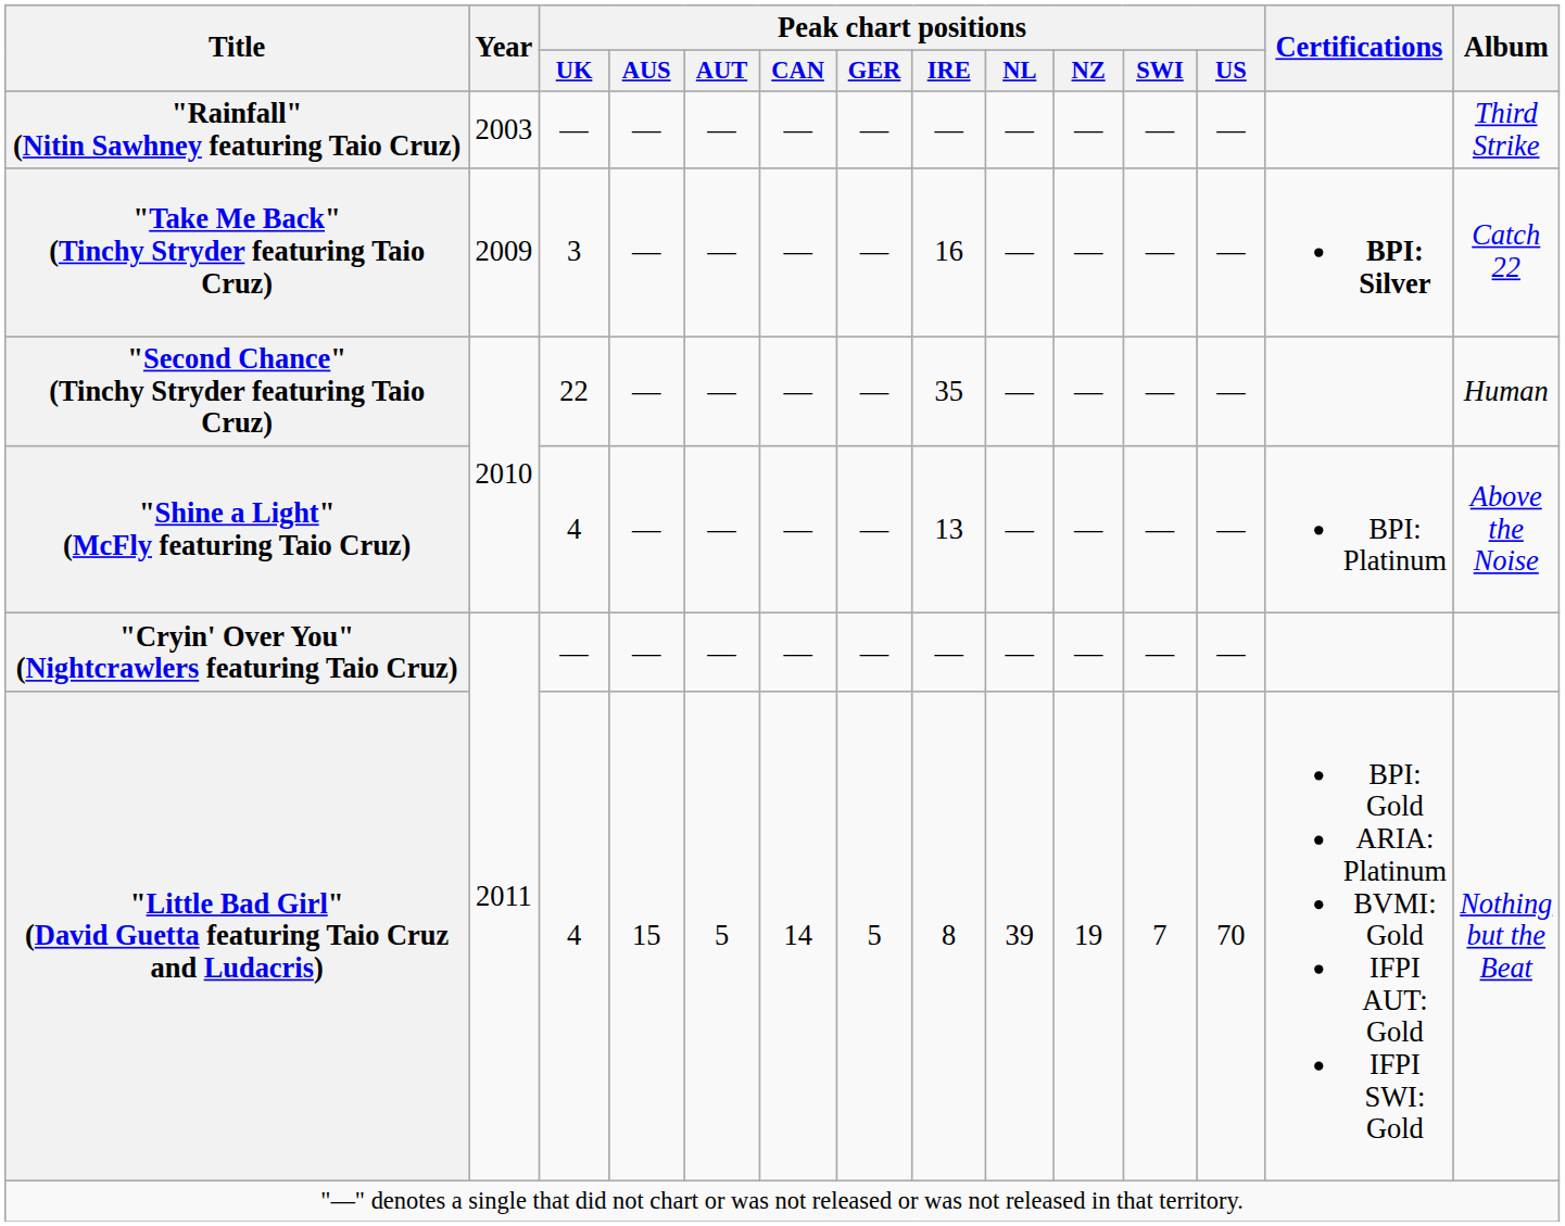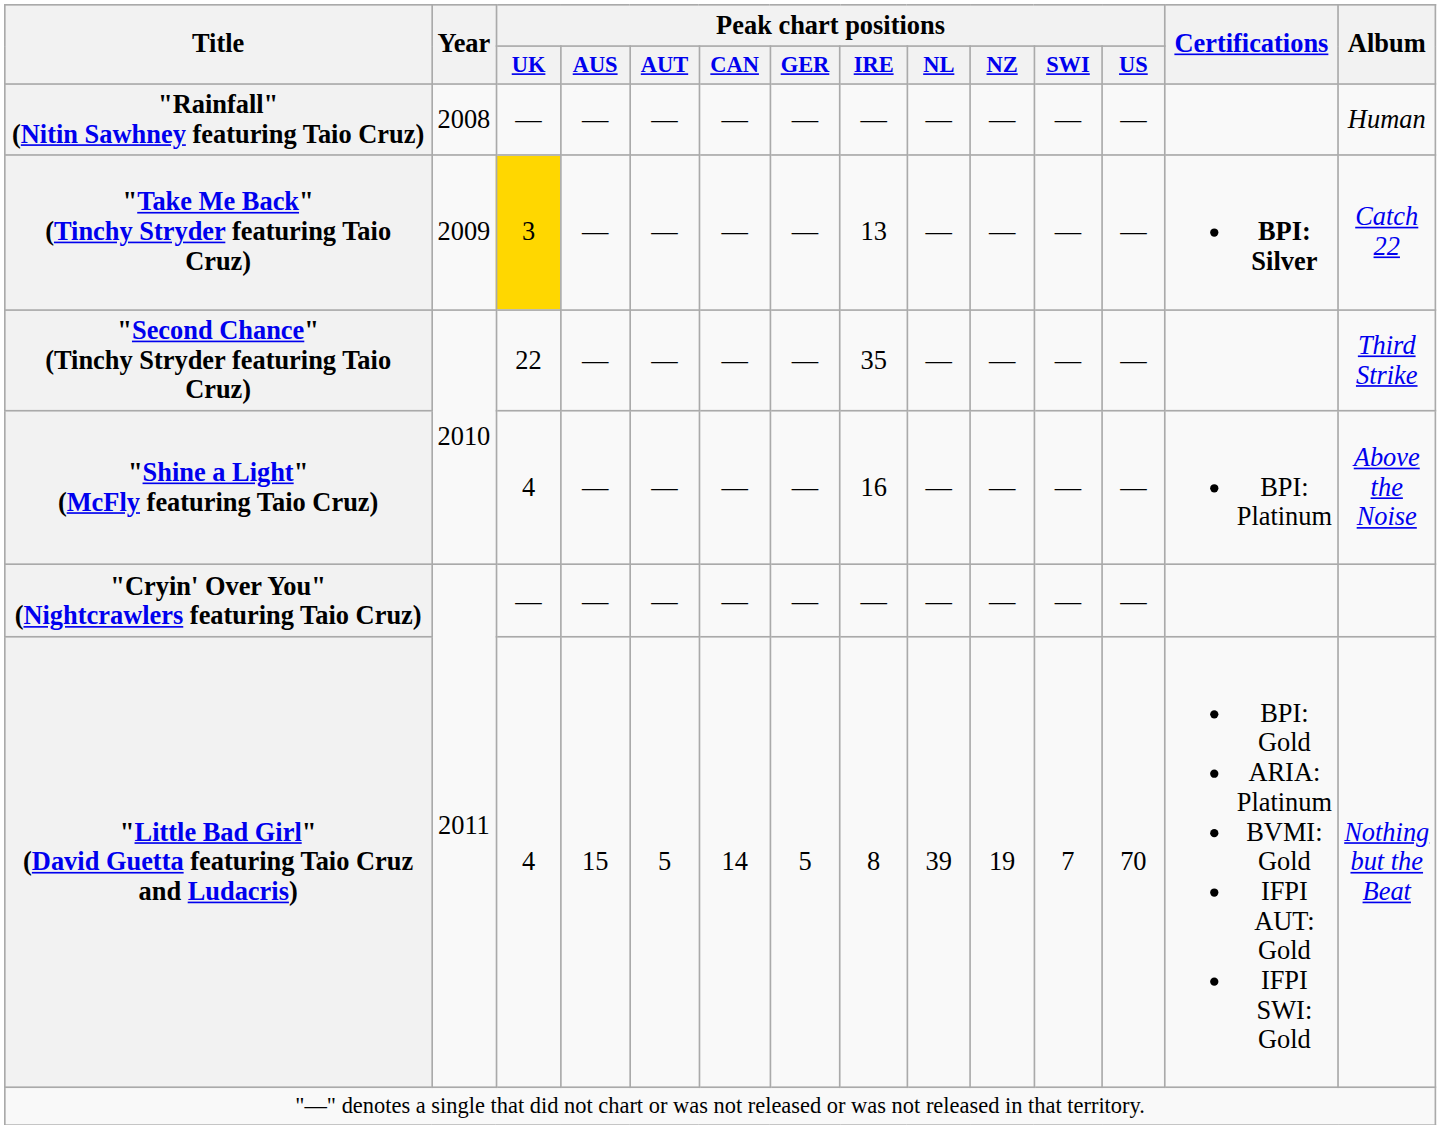 <table class="wikitable plainrowheaders" style="text-align:center;">
 <tr>
 <th scope="col" rowspan="2" style="width:22em;">Title</th>
 <th scope="col" rowspan="2" style="width:1em;">Year</th>
 <th scope="col" colspan="10">Peak chart positions</th>
 <th scope="col" rowspan="2"><a href='#'>Certifications</a></th>
 <th scope="col" rowspan="2">Album</th>
 </tr>
 <tr>
 <th scope="col" style="width:3em;font-size:85%;"><a href='#'>UK</a><br></th>
 <th scope="col" style="width:3em;font-size:85%;"><a href='#'>AUS</a><br></th>
 <th scope="col" style="width:3em;font-size:85%;"><a href='#'>AUT</a><br></th>
 <th scope="col" style="width:3em;font-size:85%;"><a href='#'>CAN</a><br></th>
 <th scope="col" style="width:3em;font-size:85%;"><a href='#'>GER</a><br></th>
 <th scope="col" style="width:3em;font-size:85%;"><a href='#'>IRE</a><br></th>
 <th scope="col" style="width:3em;font-size:85%;"><a href='#'>NL</a><br></th>
 <th scope="col" style="width:3em;font-size:85%;"><a href='#'>NZ</a><br></th>
 <th scope="col" style="width:3em;font-size:85%;"><a href='#'>SWI</a><br></th>
 <th scope="col" style="width:3em;font-size:85%;"><a href='#'>US</a><br></th>
 </tr>
 <tr>
 <th scope="row">"Rainfall"<br><span>(<a href='#'>Nitin Sawhney</a> featuring Taio Cruz)</span></th>
-<td>2003</td>
+<td>2008</td>
 <td>—</td>
 <td>—</td>
 <td>—</td>
 <td>—</td>
 <td>—</td>
 <td>—</td>
 <td>—</td>
 <td>—</td>
 <td>—</td>
 <td>—</td>
 <td></td>
-<td><em><a href='#'>Third Strike</a></em></td>
+<td><em>Human</em></td>
 </tr>
 <tr>
 <th scope="row">"<a href='#'>Take Me Back</a>"<br><span>(<a href='#'>Tinchy Stryder</a> featuring Taio Cruz)</span></th>
 <td>2009</td>
-<td>3</td>
+<td style="background: gold;">3</td>
 <td>—</td>
 <td>—</td>
 <td>—</td>
 <td>—</td>
-<td>16</td>
+<td>13</td>
 <td>—</td>
 <td>—</td>
 <td>—</td>
 <td>—</td>
 <td><strong><br><ul><li>BPI: Silver</li></ul></strong></td>
 <td><em><a href='#'>Catch 22</a></em></td>
 </tr>
 <tr>
 <th scope="row">"<a href='#'>Second Chance</a>"<br><span>(Tinchy Stryder featuring Taio Cruz)</span></th>
 <td rowspan="2">2010</td>
 <td>22</td>
 <td>—</td>
 <td>—</td>
 <td>—</td>
 <td>—</td>
 <td>35</td>
 <td>—</td>
 <td>—</td>
 <td>—</td>
 <td>—</td>
 <td></td>
-<td><em>Human</em></td>
+<td><em><a href='#'>Third Strike</a></em></td>
 </tr>
 <tr>
 <th scope="row">"<a href='#'>Shine a Light</a>"<br><span>(<a href='#'>McFly</a> featuring Taio Cruz)</span></th>
 <td>4</td>
 <td>—</td>
 <td>—</td>
 <td>—</td>
 <td>—</td>
-<td>13</td>
+<td>16</td>
 <td>—</td>
 <td>—</td>
 <td>—</td>
 <td>—</td>
 <td><br><ul><li>BPI: Platinum</li></ul></td>
 <td><em><a href='#'>Above the Noise</a></em></td>
 </tr>
 <tr>
 <th scope="row">"Cryin' Over You"<br><span>(<a href='#'>Nightcrawlers</a> featuring Taio Cruz)</span></th>
 <td rowspan="2">2011</td>
 <td>—</td>
 <td>—</td>
 <td>—</td>
 <td>—</td>
 <td>—</td>
 <td>—</td>
 <td>—</td>
 <td>—</td>
 <td>—</td>
 <td>—</td>
 <td></td>
 <td></td>
 </tr>
 <tr>
 <th scope="row">"<a href='#'>Little Bad Girl</a>"<br><span>(<a href='#'>David Guetta</a> featuring Taio Cruz and <a href='#'>Ludacris</a>)</span></th>
 <td>4</td>
 <td>15</td>
 <td>5</td>
 <td>14</td>
 <td>5</td>
 <td>8</td>
 <td>39</td>
 <td>19</td>
 <td>7</td>
 <td>70</td>
 <td><br><ul><li>BPI: Gold</li><li>ARIA: Platinum</li><li>BVMI: Gold</li><li>IFPI AUT: Gold</li><li>IFPI SWI: Gold</li></ul></td>
 <td><em><a href='#'>Nothing but the Beat</a></em></td>
 </tr>
 <tr>
 <td colspan="14" style="text-align:center; font-size:85%;">"—" denotes a single that did not chart or was not released or was not released in that territory.</td>
 </tr>
 </table>
